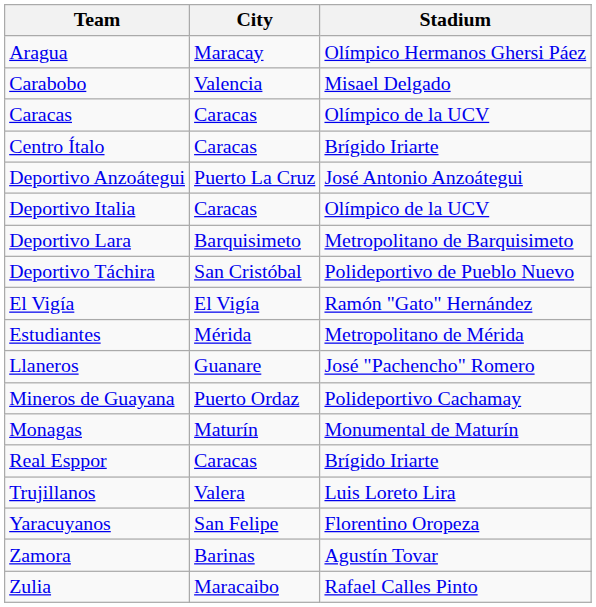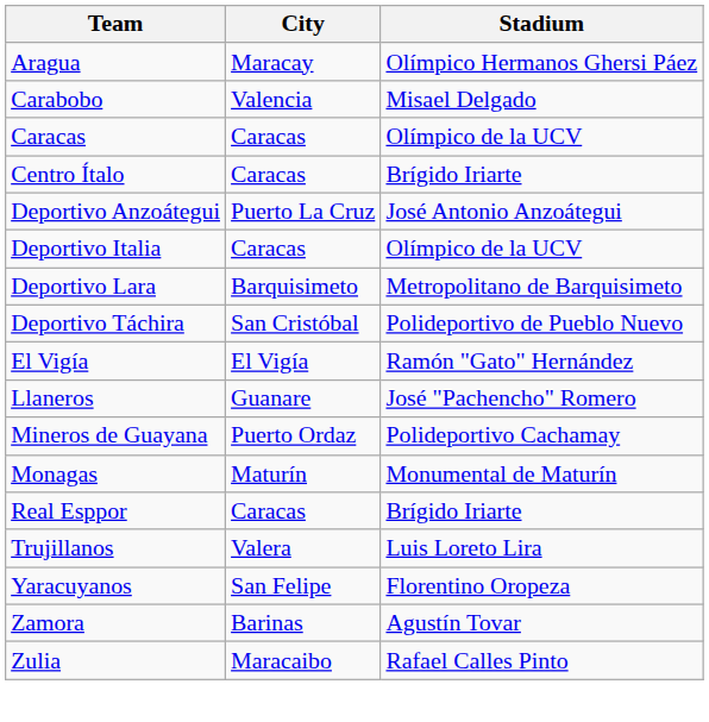 <table class="wikitable sortable">
 <tr>
 <th>Team</th>
 <th>City</th>
 <th>Stadium</th>
 </tr>
 <tr>
 <td><a href='#'>Aragua</a></td>
 <td><a href='#'>Maracay</a></td>
 <td><a href='#'>Olímpico Hermanos Ghersi Páez</a></td>
 </tr>
 <tr>
 <td><a href='#'>Carabobo</a></td>
 <td><a href='#'>Valencia</a></td>
 <td><a href='#'>Misael Delgado</a></td>
 </tr>
 <tr>
 <td><a href='#'>Caracas</a></td>
 <td><a href='#'>Caracas</a></td>
 <td><a href='#'>Olímpico de la UCV</a></td>
 </tr>
 <tr>
 <td><a href='#'>Centro Ítalo</a></td>
 <td><a href='#'>Caracas</a></td>
 <td><a href='#'>Brígido Iriarte</a></td>
 </tr>
 <tr>
 <td><a href='#'>Deportivo Anzoátegui</a></td>
 <td><a href='#'>Puerto La Cruz</a></td>
 <td><a href='#'>José Antonio Anzoátegui</a></td>
 </tr>
 <tr>
 <td><a href='#'>Deportivo Italia</a></td>
 <td><a href='#'>Caracas</a></td>
 <td><a href='#'>Olímpico de la UCV</a></td>
 </tr>
 <tr>
 <td><a href='#'>Deportivo Lara</a></td>
 <td><a href='#'>Barquisimeto</a></td>
 <td><a href='#'>Metropolitano de Barquisimeto</a></td>
 </tr>
 <tr>
 <td><a href='#'>Deportivo Táchira</a></td>
 <td><a href='#'>San Cristóbal</a></td>
 <td><a href='#'>Polideportivo de Pueblo Nuevo</a></td>
 </tr>
 <tr>
 <td><a href='#'>El Vigía</a></td>
 <td><a href='#'>El Vigía</a></td>
 <td><a href='#'>Ramón "Gato" Hernández</a></td>
 </tr>
 <tr>
-<td><a href='#'>Estudiantes</a></td>
-<td><a href='#'>Mérida</a></td>
-<td><a href='#'>Metropolitano de Mérida</a></td>
-</tr>
-<tr>
 <td><a href='#'>Llaneros</a></td>
 <td><a href='#'>Guanare</a></td>
 <td><a href='#'>José "Pachencho" Romero</a></td>
 </tr>
 <tr>
 <td><a href='#'>Mineros de Guayana</a></td>
 <td><a href='#'>Puerto Ordaz</a></td>
 <td><a href='#'>Polideportivo Cachamay</a></td>
 </tr>
 <tr>
 <td><a href='#'>Monagas</a></td>
 <td><a href='#'>Maturín</a></td>
 <td><a href='#'>Monumental de Maturín</a></td>
 </tr>
 <tr>
 <td><a href='#'>Real Esppor</a></td>
 <td><a href='#'>Caracas</a></td>
 <td><a href='#'>Brígido Iriarte</a></td>
 </tr>
 <tr>
 <td><a href='#'>Trujillanos</a></td>
 <td><a href='#'>Valera</a></td>
 <td><a href='#'>Luis Loreto Lira</a></td>
 </tr>
 <tr>
 <td><a href='#'>Yaracuyanos</a></td>
 <td><a href='#'>San Felipe</a></td>
 <td><a href='#'>Florentino Oropeza</a></td>
 </tr>
 <tr>
 <td><a href='#'>Zamora</a></td>
 <td><a href='#'>Barinas</a></td>
 <td><a href='#'>Agustín Tovar</a></td>
 </tr>
 <tr>
 <td><a href='#'>Zulia</a></td>
 <td><a href='#'>Maracaibo</a></td>
 <td><a href='#'>Rafael Calles Pinto</a></td>
 </tr>
 </table>
